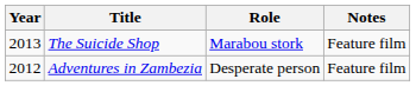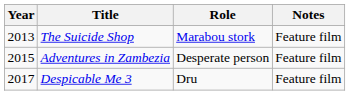 <table class="wikitable plainrowheaders sortable">
 <tr>
 <th scope="col">Year</th>
 <th scope="col">Title</th>
 <th scope="col">Role</th>
 <th scope="col" class="unsortable">Notes</th>
 </tr>
 <tr>
 <td>2013</td>
 <td><em><a href='#'>The Suicide Shop</a></em></td>
 <td><a href='#'>Marabou stork</a></td>
 <td>Feature film</td>
 </tr>
 <tr>
-<td>2012</td>
+<td>2015</td>
 <td><em><a href='#'>Adventures in Zambezia</a></em></td>
 <td>Desperate person</td>
 <td>Feature film</td>
 </tr>
+<tr>
+<td>2017</td>
+<td><em><a href='#'>Despicable Me 3</a></em></td>
+<td>Dru</td>
+<td>Feature film</td>
+</tr>
 </table>
